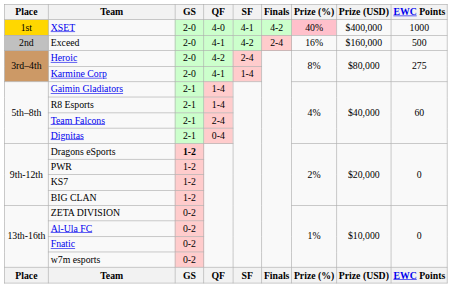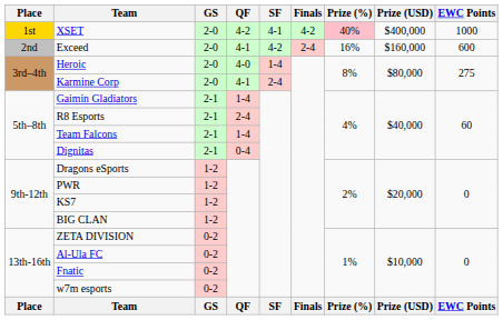 <table class="wikitable" style="text-align: center; white-space:nowrap">
 <tr>
 <th width="65px">Place</th>
 <th width="200px">Team</th>
 <th width="40px" title="Group Stage">GS</th>
 <th width="40px" title="Quarterfinals">QF</th>
 <th width="40px" title="Semifinals">SF</th>
 <th width="40px">Finals</th>
 <th>Prize (%)</th>
 <th>Prize (USD)</th>
 <th><a href='#'>EWC</a> Points</th>
 </tr>
 <tr>
 <td style="background: gold;">1st</td>
 <td style="text-align: left;"><a href='#'>XSET</a></td>
 <td bgcolor="#cfc">2-0</td>
-<td bgcolor="#cfc">4-0</td>
+<td bgcolor="#cfc">4-2</td>
 <td bgcolor="#cfc">4-1</td>
 <td bgcolor="#cfc">4-2</td>
 <td style="background: pink;">40%</td>
 <td>$400,000</td>
 <td>1000</td>
 </tr>
 <tr>
 <td style="background: silver;">2nd</td>
 <td style="text-align: left;">Exceed</td>
 <td bgcolor="#cfc">2-0</td>
 <td bgcolor="#cfc">4-1</td>
 <td bgcolor="#cfc">4-2</td>
 <td bgcolor="#fcc">2-4</td>
 <td>16%</td>
 <td>$160,000</td>
-<td>500</td>
+<td>600</td>
 </tr>
 <tr>
 <td rowspan="2" style="background: #c96;">3rd–4th</td>
 <td style="text-align: left;"><a href='#'>Heroic</a></td>
 <td bgcolor="#cfc">2-0</td>
-<td bgcolor="#cfc">4-2</td>
-<td bgcolor="#fcc">2-4</td>
+<td bgcolor="#cfc">4-0</td>
+<td bgcolor="#fcc">1-4</td>
 <td rowspan="14"></td>
 <td rowspan="2">8%</td>
 <td rowspan="2">$80,000</td>
 <td rowspan="2">275</td>
 </tr>
 <tr>
 <td style="text-align: left;"><a href='#'>Karmine Corp</a></td>
 <td bgcolor="#cfc">2-0</td>
 <td bgcolor="#cfc">4-1</td>
-<td bgcolor="#fcc">1-4</td>
+<td bgcolor="#fcc">2-4</td>
 </tr>
 <tr>
 <td rowspan="4">5th–8th</td>
 <td style="text-align: left;"><a href='#'>Gaimin Gladiators</a></td>
 <td bgcolor="#cfc">2-1</td>
 <td bgcolor="#fcc">1-4</td>
 <td rowspan="12"></td>
 <td rowspan="4">4%</td>
 <td rowspan="4">$40,000</td>
 <td rowspan="4">60</td>
 </tr>
 <tr>
 <td style="text-align: left;">R8 Esports</td>
 <td bgcolor="#cfc">2-1</td>
-<td bgcolor="#fcc">1-4</td>
+<td bgcolor="#fcc">2-4</td>
 </tr>
 <tr>
 <td style="text-align: left;"><a href='#'>Team Falcons</a></td>
 <td bgcolor="#cfc">2-1</td>
-<td bgcolor="#fcc">2-4</td>
+<td bgcolor="#fcc">1-4</td>
 </tr>
 <tr>
 <td style="text-align: left;"><a href='#'>Dignitas</a></td>
 <td bgcolor="#cfc">2-1</td>
 <td bgcolor="#fcc">0-4</td>
 </tr>
 <tr>
 <td rowspan="4">9th-12th</td>
 <td style="text-align: left;">Dragons eSports</td>
-<td bgcolor="#fcc"><strong>1-2</strong></td>
+<td bgcolor="#fcc">1-2</td>
 <td rowspan="8"></td>
 <td rowspan="4">2%</td>
 <td rowspan="4">$20,000</td>
 <td rowspan="4">0</td>
 </tr>
 <tr>
 <td style="text-align: left;">PWR</td>
 <td bgcolor="#fcc">1-2</td>
 </tr>
 <tr>
 <td style="text-align: left;">KS7</td>
 <td bgcolor="#fcc">1-2</td>
 </tr>
 <tr>
 <td style="text-align: left;">BIG CLAN</td>
 <td bgcolor="#fcc">1-2</td>
 </tr>
 <tr>
 <td rowspan="4">13th-16th</td>
 <td style="text-align: left;">ZETA DIVISION</td>
 <td bgcolor="#fcc">0-2</td>
 <td rowspan="4">1%</td>
 <td rowspan="4">$10,000</td>
 <td rowspan="4">0</td>
 </tr>
 <tr>
 <td style="text-align: left;"><a href='#'>Al-Ula FC</a></td>
 <td bgcolor="#fcc">0-2</td>
 </tr>
 <tr>
 <td style="text-align: left;"><a href='#'>Fnatic</a></td>
 <td bgcolor="#fcc">0-2</td>
 </tr>
 <tr>
 <td style="text-align: left;">w7m esports</td>
 <td bgcolor="#fcc">0-2</td>
 </tr>
 <tr>
 <th>Place</th>
 <th>Team</th>
 <th width="40px" title="Group Stage">GS</th>
 <th width="40px" title="Quarterfinals">QF</th>
 <th width="40px" title="Semifinals">SF</th>
 <th width="40px">Finals</th>
 <th>Prize (%)</th>
 <th>Prize (USD)</th>
 <th><a href='#'>EWC</a> Points</th>
 </tr>
 </table>
